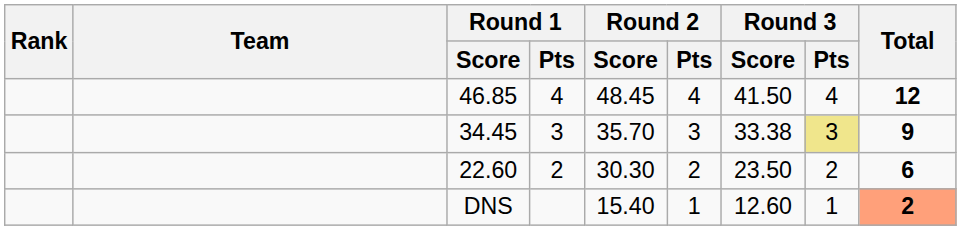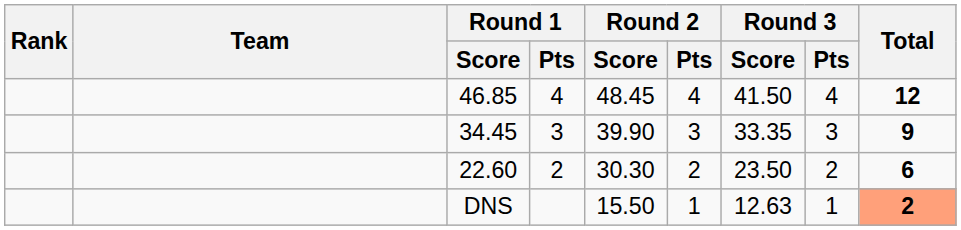 <table class=wikitable style="text-align:center">
 <tr>
 <th width=40 rowspan="2">Rank</th>
 <th width=250 rowspan="2">Team</th>
 <th colspan="2">Round 1</th>
 <th colspan="2">Round 2</th>
 <th colspan="2">Round 3</th>
 <th width=60 rowspan="2">Total</th>
 </tr>
 <tr>
 <th width=50>Score</th>
 <th width=30>Pts</th>
 <th width=50>Score</th>
 <th width=30>Pts</th>
 <th width=50>Score</th>
 <th width=30>Pts</th>
 </tr>
 <tr>
 <td></td>
 <td align=left></td>
 <td>46.85</td>
 <td>4</td>
 <td>48.45</td>
 <td>4</td>
 <td>41.50</td>
 <td>4</td>
 <td><strong>12</strong></td>
 </tr>
 <tr>
 <td></td>
 <td align=left></td>
 <td>34.45</td>
 <td>3</td>
-<td>35.70</td>
+<td>39.90</td>
 <td>3</td>
-<td>33.38</td>
-<td style="background: khaki;">3</td>
+<td>33.35</td>
+<td>3</td>
 <td><strong>9</strong></td>
 </tr>
 <tr>
 <td></td>
 <td align=left></td>
 <td>22.60</td>
 <td>2</td>
 <td>30.30</td>
 <td>2</td>
 <td>23.50</td>
 <td>2</td>
 <td><strong>6</strong></td>
 </tr>
 <tr>
 <td></td>
 <td align=left></td>
 <td>DNS</td>
 <td></td>
-<td>15.40</td>
+<td>15.50</td>
 <td>1</td>
-<td>12.60</td>
+<td>12.63</td>
 <td>1</td>
 <td style="background: lightsalmon;"><strong>2</strong></td>
 </tr>
 </table>
